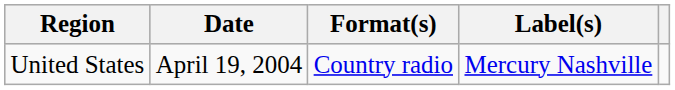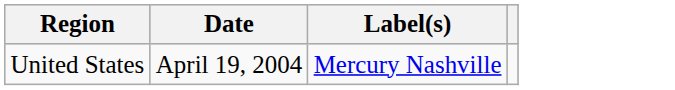 <table class="wikitable">
 <tr>
 <th>Region</th>
 <th>Date</th>
-<th>Format(s)</th>
 <th>Label(s)</th>
 <th></th>
 </tr>
 <tr>
 <td>United States</td>
 <td>April 19, 2004</td>
-<td><a href='#'>Country radio</a></td>
 <td><a href='#'>Mercury Nashville</a></td>
 <td></td>
 </tr>
 </table>
